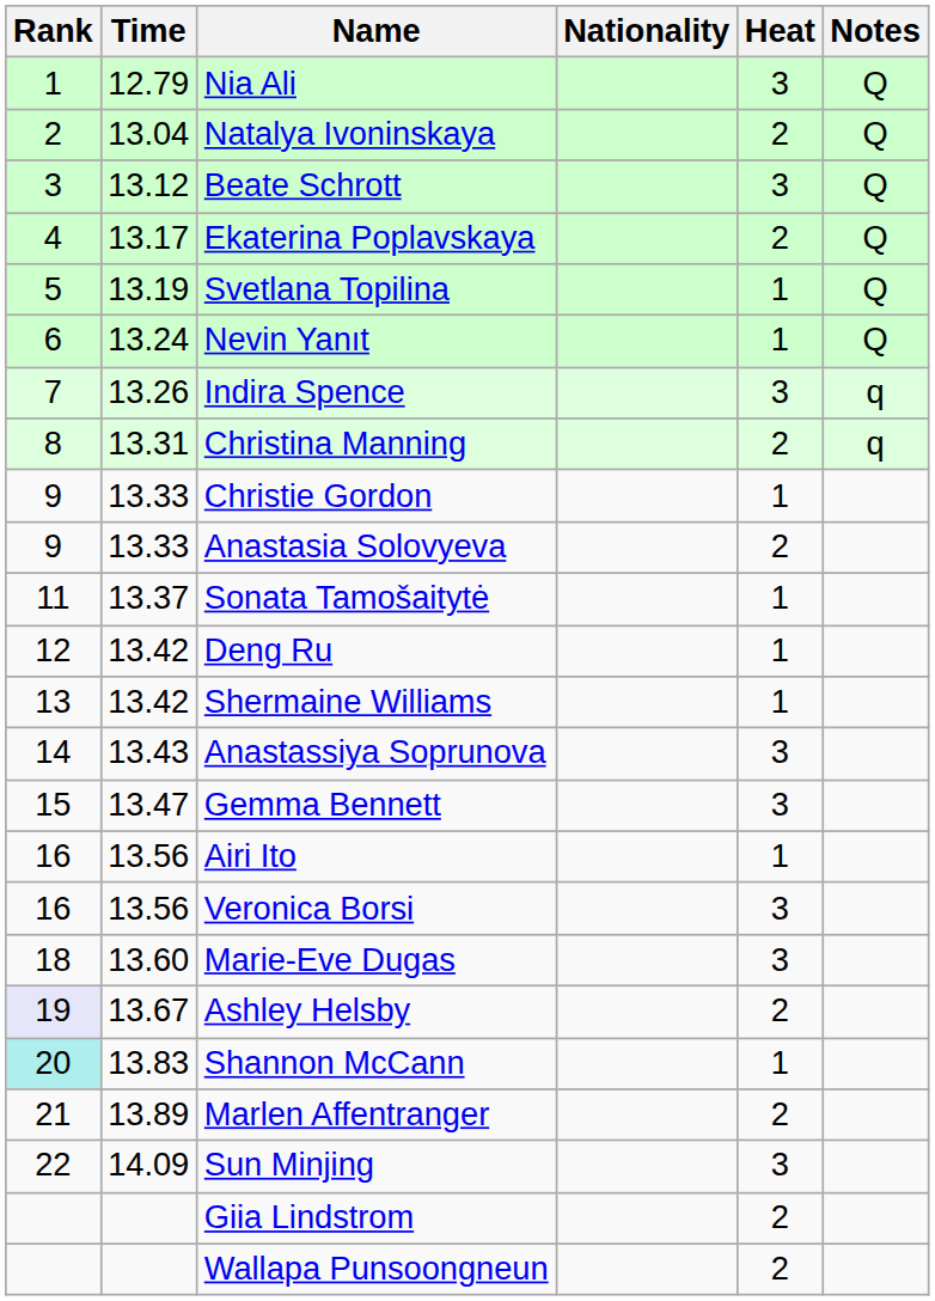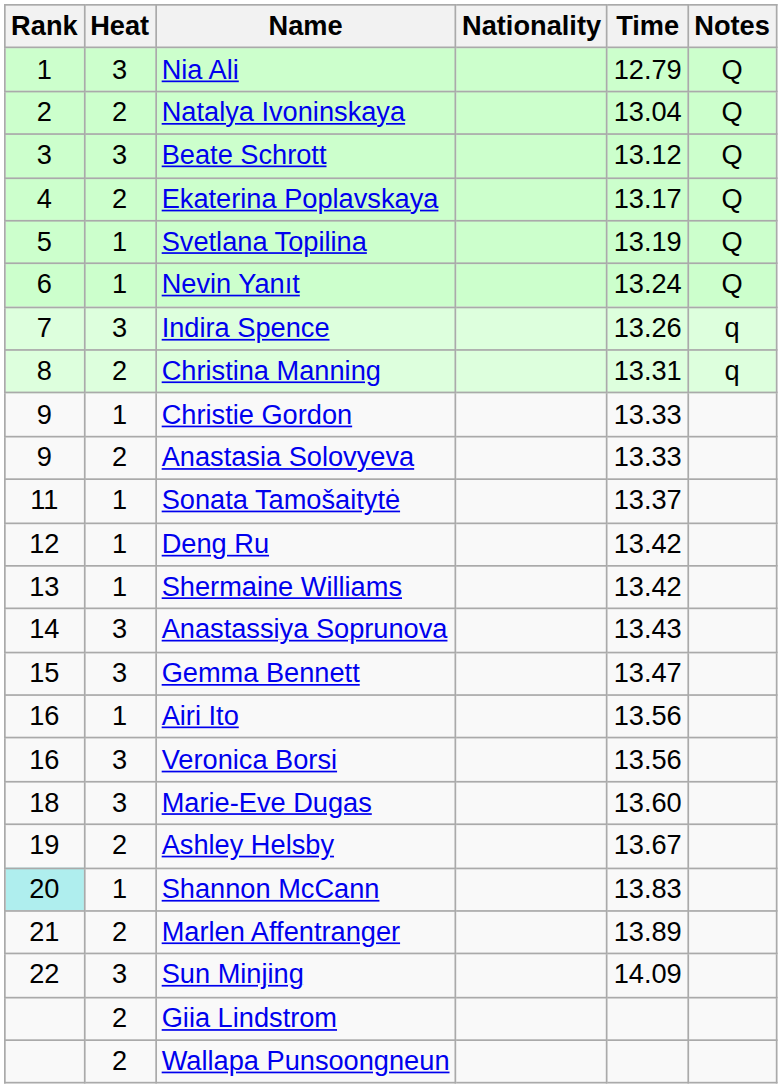 <table class="wikitable sortable" style="text-align:center">
 <tr>
 <th>Rank</th>
-<th>Time</th>
+<th>Heat</th>
 <th>Name</th>
 <th>Nationality</th>
-<th>Heat</th>
+<th>Time</th>
 <th>Notes</th>
 </tr>
 <tr bgcolor=ccffcc>
 <td>1</td>
-<td>12.79</td>
+<td>3</td>
 <td align=left><a href='#'>Nia Ali</a></td>
 <td align=left></td>
-<td>3</td>
+<td>12.79</td>
 <td>Q</td>
 </tr>
 <tr bgcolor=ccffcc>
 <td>2</td>
-<td>13.04</td>
+<td>2</td>
 <td align=left><a href='#'>Natalya Ivoninskaya</a></td>
 <td align=left></td>
-<td>2</td>
+<td>13.04</td>
 <td>Q</td>
 </tr>
 <tr bgcolor=ccffcc>
 <td>3</td>
-<td>13.12</td>
+<td>3</td>
 <td align=left><a href='#'>Beate Schrott</a></td>
 <td align=left></td>
-<td>3</td>
+<td>13.12</td>
 <td>Q</td>
 </tr>
 <tr bgcolor=ccffcc>
 <td>4</td>
-<td>13.17</td>
+<td>2</td>
 <td align=left><a href='#'>Ekaterina Poplavskaya</a></td>
 <td align=left></td>
-<td>2</td>
+<td>13.17</td>
 <td>Q</td>
 </tr>
 <tr bgcolor=ccffcc>
 <td>5</td>
-<td>13.19</td>
+<td>1</td>
 <td align=left><a href='#'>Svetlana Topilina</a></td>
 <td align=left></td>
-<td>1</td>
+<td>13.19</td>
 <td>Q</td>
 </tr>
 <tr bgcolor=ccffcc>
 <td>6</td>
-<td>13.24</td>
+<td>1</td>
 <td align=left><a href='#'>Nevin Yanıt</a></td>
 <td align=left></td>
-<td>1</td>
+<td>13.24</td>
 <td>Q</td>
 </tr>
 <tr bgcolor=ddffdd>
 <td>7</td>
-<td>13.26</td>
+<td>3</td>
 <td align=left><a href='#'>Indira Spence</a></td>
 <td align=left></td>
-<td>3</td>
+<td>13.26</td>
 <td>q</td>
 </tr>
 <tr bgcolor=ddffdd>
 <td>8</td>
-<td>13.31</td>
+<td>2</td>
 <td align=left><a href='#'>Christina Manning</a></td>
 <td align=left></td>
-<td>2</td>
+<td>13.31</td>
 <td>q</td>
 </tr>
 <tr>
 <td>9</td>
-<td>13.33</td>
+<td>1</td>
 <td align=left><a href='#'>Christie Gordon</a></td>
 <td align=left></td>
-<td>1</td>
+<td>13.33</td>
 <td></td>
 </tr>
 <tr>
 <td>9</td>
-<td>13.33</td>
+<td>2</td>
 <td align=left><a href='#'>Anastasia Solovyeva</a></td>
 <td align=left></td>
-<td>2</td>
+<td>13.33</td>
 <td></td>
 </tr>
 <tr>
 <td>11</td>
-<td>13.37</td>
+<td>1</td>
 <td align=left><a href='#'>Sonata Tamošaitytė</a></td>
 <td align=left></td>
-<td>1</td>
+<td>13.37</td>
 <td></td>
 </tr>
 <tr>
 <td>12</td>
-<td>13.42</td>
+<td>1</td>
 <td align=left><a href='#'>Deng Ru</a></td>
 <td align=left></td>
-<td>1</td>
+<td>13.42</td>
 <td></td>
 </tr>
 <tr>
 <td>13</td>
-<td>13.42</td>
+<td>1</td>
 <td align=left><a href='#'>Shermaine Williams</a></td>
 <td align=left></td>
-<td>1</td>
+<td>13.42</td>
 <td></td>
 </tr>
 <tr>
 <td>14</td>
-<td>13.43</td>
+<td>3</td>
 <td align=left><a href='#'>Anastassiya Soprunova</a></td>
 <td align=left></td>
-<td>3</td>
+<td>13.43</td>
 <td></td>
 </tr>
 <tr>
 <td>15</td>
-<td>13.47</td>
+<td>3</td>
 <td align=left><a href='#'>Gemma Bennett</a></td>
 <td align=left></td>
-<td>3</td>
+<td>13.47</td>
 <td></td>
 </tr>
 <tr>
 <td>16</td>
-<td>13.56</td>
+<td>1</td>
 <td align=left><a href='#'>Airi Ito</a></td>
 <td align=left></td>
-<td>1</td>
+<td>13.56</td>
 <td></td>
 </tr>
 <tr>
 <td>16</td>
-<td>13.56</td>
+<td>3</td>
 <td align=left><a href='#'>Veronica Borsi</a></td>
 <td align=left></td>
-<td>3</td>
+<td>13.56</td>
 <td></td>
 </tr>
 <tr>
 <td>18</td>
-<td>13.60</td>
+<td>3</td>
 <td align=left><a href='#'>Marie-Eve Dugas</a></td>
 <td align=left></td>
-<td>3</td>
+<td>13.60</td>
 <td></td>
 </tr>
 <tr>
-<td style="background: lavender;">19</td>
-<td>13.67</td>
+<td>19</td>
+<td>2</td>
 <td align=left><a href='#'>Ashley Helsby</a></td>
 <td align=left></td>
-<td>2</td>
+<td>13.67</td>
 <td></td>
 </tr>
 <tr>
 <td style="background: paleturquoise;">20</td>
-<td>13.83</td>
+<td>1</td>
 <td align=left><a href='#'>Shannon McCann</a></td>
 <td align=left></td>
-<td>1</td>
+<td>13.83</td>
 <td></td>
 </tr>
 <tr>
 <td>21</td>
-<td>13.89</td>
+<td>2</td>
 <td align=left><a href='#'>Marlen Affentranger</a></td>
 <td align=left></td>
-<td>2</td>
+<td>13.89</td>
 <td></td>
 </tr>
 <tr>
 <td>22</td>
-<td>14.09</td>
+<td>3</td>
 <td align=left><a href='#'>Sun Minjing</a></td>
 <td align=left></td>
-<td>3</td>
+<td>14.09</td>
 <td></td>
 </tr>
 <tr>
 <td></td>
-<td></td>
+<td>2</td>
 <td align=left><a href='#'>Giia Lindstrom</a></td>
 <td align=left></td>
-<td>2</td>
+<td></td>
 <td></td>
 </tr>
 <tr>
 <td></td>
-<td></td>
+<td>2</td>
 <td align=left><a href='#'>Wallapa Punsoongneun</a></td>
 <td align=left></td>
-<td>2</td>
+<td></td>
 <td></td>
 </tr>
 </table>
